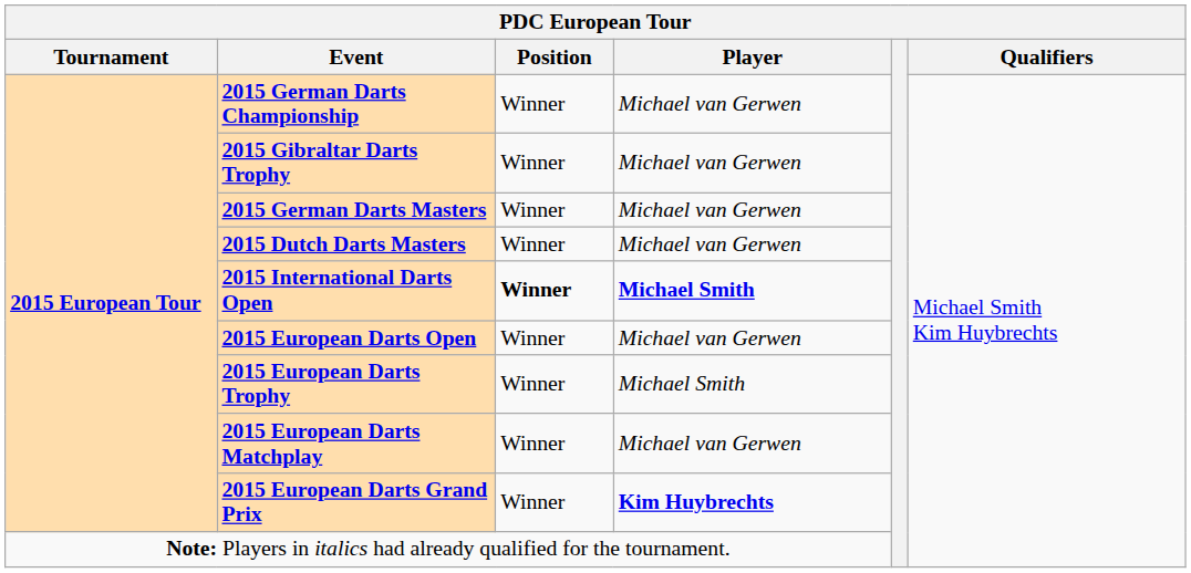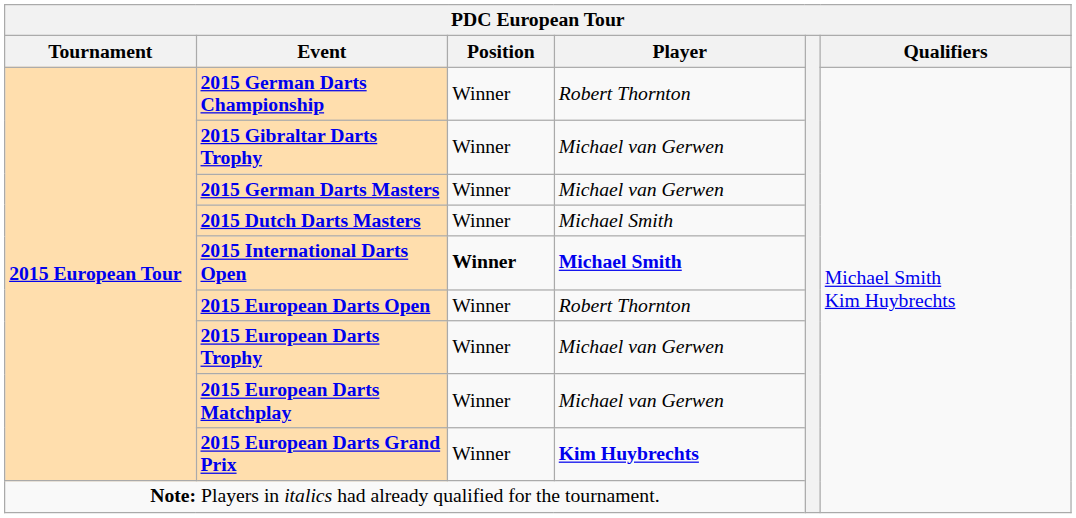 <table class="wikitable">
 <tr>
 <th colspan=6>PDC European Tour</th>
 </tr>
 <tr>
 <th width=150>Tournament</th>
 <th width=200>Event</th>
 <th width=80>Position</th>
 <th width=200>Player</th>
 <th rowspan=13 width=5></th>
 <th width=200>Qualifiers</th>
 </tr>
 <tr>
 <td rowspan="9" style="background:#ffdead;"><strong><a href='#'>2015 European Tour</a></strong></td>
 <td rowspan="1" style="background:#ffdead;"><strong><a href='#'>2015 German Darts Championship</a></strong></td>
 <td>Winner</td>
-<td> <em>Michael van Gerwen</em></td>
+<td> <em>Robert Thornton</em></td>
 <td rowspan=10> <a href='#'>Michael Smith</a><br> <a href='#'>Kim Huybrechts</a></td>
 </tr>
 <tr>
 <td rowspan="1" style="background:#ffdead;"><strong><a href='#'>2015 Gibraltar Darts Trophy</a></strong></td>
 <td>Winner</td>
 <td> <em>Michael van Gerwen</em></td>
 </tr>
 <tr>
 <td rowspan="1" style="background:#ffdead;"><strong><a href='#'>2015 German Darts Masters</a></strong></td>
 <td>Winner</td>
 <td> <em>Michael van Gerwen</em></td>
 </tr>
 <tr>
 <td rowspan="1" style="background:#ffdead;"><strong><a href='#'>2015 Dutch Darts Masters</a></strong></td>
 <td>Winner</td>
-<td> <em>Michael van Gerwen</em></td>
+<td> <em>Michael Smith</em></td>
 </tr>
 <tr>
 <td rowspan="1" style="background:#ffdead;"><strong><a href='#'>2015 International Darts Open</a></strong></td>
 <td><strong>Winner</strong></td>
 <td> <strong><a href='#'>Michael Smith</a></strong></td>
 </tr>
 <tr>
 <td rowspan="1" style="background:#ffdead;"><strong><a href='#'>2015 European Darts Open</a></strong></td>
 <td>Winner</td>
-<td> <em>Michael van Gerwen</em></td>
+<td> <em>Robert Thornton</em></td>
 </tr>
 <tr>
 <td rowspan="1" style="background:#ffdead;"><strong><a href='#'>2015 European Darts Trophy</a></strong></td>
 <td>Winner</td>
-<td> <em>Michael Smith</em></td>
+<td> <em>Michael van Gerwen</em></td>
 </tr>
 <tr>
 <td rowspan="1" style="background:#ffdead;"><strong><a href='#'>2015 European Darts Matchplay</a></strong></td>
 <td>Winner</td>
 <td> <em>Michael van Gerwen</em></td>
 </tr>
 <tr>
 <td rowspan="1" style="background:#ffdead;"><strong><a href='#'>2015 European Darts Grand Prix</a></strong></td>
 <td>Winner</td>
 <td> <strong><a href='#'>Kim Huybrechts</a></strong></td>
 </tr>
 <tr>
 <td colspan=4 align=center><strong>Note:</strong> Players in <em>italics</em> had already qualified for the tournament.</td>
 </tr>
 </table>
